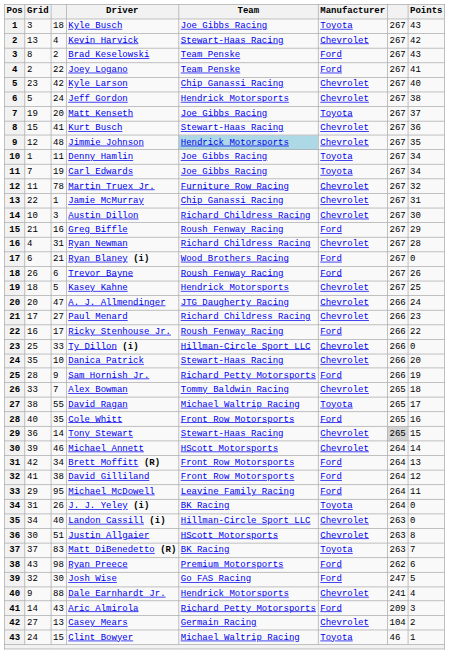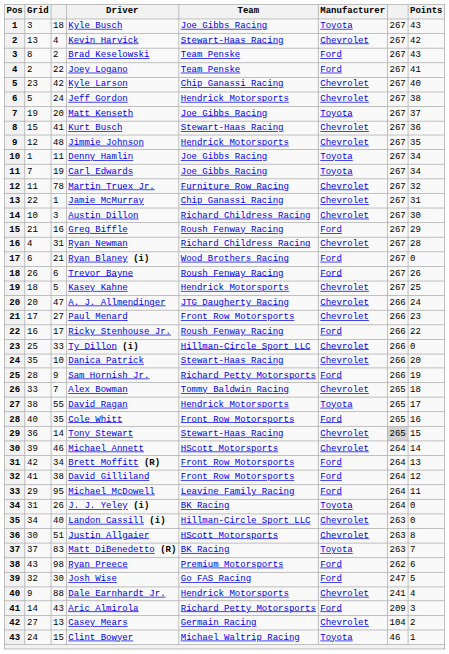 <table class="wikitable" style="font-size:95%">
 <tr>
 <th>Pos</th>
 <th>Grid</th>
 <th></th>
 <th>Driver</th>
 <th>Team</th>
 <th>Manufacturer</th>
 <th></th>
 <th>Points</th>
 </tr>
 <tr>
 <th>1</th>
 <td>3</td>
 <td>18</td>
 <td><a href='#'>Kyle Busch</a></td>
 <td><a href='#'>Joe Gibbs Racing</a></td>
 <td><a href='#'>Toyota</a></td>
 <td>267</td>
 <td>43</td>
 </tr>
 <tr>
 <th>2</th>
 <td>13</td>
 <td>4</td>
 <td><a href='#'>Kevin Harvick</a></td>
 <td><a href='#'>Stewart-Haas Racing</a></td>
 <td><a href='#'>Chevrolet</a></td>
 <td>267</td>
 <td>42</td>
 </tr>
 <tr>
 <th>3</th>
 <td>8</td>
 <td>2</td>
 <td><a href='#'>Brad Keselowski</a></td>
 <td><a href='#'>Team Penske</a></td>
 <td><a href='#'>Ford</a></td>
 <td>267</td>
 <td>43</td>
 </tr>
 <tr>
 <th>4</th>
 <td>2</td>
 <td>22</td>
 <td><a href='#'>Joey Logano</a></td>
 <td><a href='#'>Team Penske</a></td>
 <td><a href='#'>Ford</a></td>
 <td>267</td>
 <td>41</td>
 </tr>
 <tr>
 <th>5</th>
 <td>23</td>
 <td>42</td>
 <td><a href='#'>Kyle Larson</a></td>
 <td><a href='#'>Chip Ganassi Racing</a></td>
 <td><a href='#'>Chevrolet</a></td>
 <td>267</td>
 <td>40</td>
 </tr>
 <tr>
 <th>6</th>
 <td>5</td>
 <td>24</td>
 <td><a href='#'>Jeff Gordon</a></td>
 <td><a href='#'>Hendrick Motorsports</a></td>
 <td><a href='#'>Chevrolet</a></td>
 <td>267</td>
 <td>38</td>
 </tr>
 <tr>
 <th>7</th>
 <td>19</td>
 <td>20</td>
 <td><a href='#'>Matt Kenseth</a></td>
 <td><a href='#'>Joe Gibbs Racing</a></td>
 <td><a href='#'>Toyota</a></td>
 <td>267</td>
 <td>37</td>
 </tr>
 <tr>
 <th>8</th>
 <td>15</td>
 <td>41</td>
 <td><a href='#'>Kurt Busch</a></td>
 <td><a href='#'>Stewart-Haas Racing</a></td>
 <td><a href='#'>Chevrolet</a></td>
 <td>267</td>
 <td>36</td>
 </tr>
 <tr>
 <th>9</th>
 <td>12</td>
 <td>48</td>
 <td><a href='#'>Jimmie Johnson</a></td>
-<td style="background: lightblue;"><a href='#'>Hendrick Motorsports</a></td>
+<td><a href='#'>Hendrick Motorsports</a></td>
 <td><a href='#'>Chevrolet</a></td>
 <td>267</td>
 <td>35</td>
 </tr>
 <tr>
 <th>10</th>
 <td>1</td>
 <td>11</td>
 <td><a href='#'>Denny Hamlin</a></td>
 <td><a href='#'>Joe Gibbs Racing</a></td>
 <td><a href='#'>Toyota</a></td>
 <td>267</td>
 <td>34</td>
 </tr>
 <tr>
 <th>11</th>
 <td>7</td>
 <td>19</td>
 <td><a href='#'>Carl Edwards</a></td>
 <td><a href='#'>Joe Gibbs Racing</a></td>
 <td><a href='#'>Toyota</a></td>
 <td>267</td>
 <td>34</td>
 </tr>
 <tr>
 <th>12</th>
 <td>11</td>
 <td>78</td>
 <td><a href='#'>Martin Truex Jr.</a></td>
 <td><a href='#'>Furniture Row Racing</a></td>
 <td><a href='#'>Chevrolet</a></td>
 <td>267</td>
 <td>32</td>
 </tr>
 <tr>
 <th>13</th>
 <td>22</td>
 <td>1</td>
 <td><a href='#'>Jamie McMurray</a></td>
 <td><a href='#'>Chip Ganassi Racing</a></td>
 <td><a href='#'>Chevrolet</a></td>
 <td>267</td>
 <td>31</td>
 </tr>
 <tr>
 <th>14</th>
 <td>10</td>
 <td>3</td>
 <td><a href='#'>Austin Dillon</a></td>
 <td><a href='#'>Richard Childress Racing</a></td>
 <td><a href='#'>Chevrolet</a></td>
 <td>267</td>
 <td>30</td>
 </tr>
 <tr>
 <th>15</th>
 <td>21</td>
 <td>16</td>
 <td><a href='#'>Greg Biffle</a></td>
 <td><a href='#'>Roush Fenway Racing</a></td>
 <td><a href='#'>Ford</a></td>
 <td>267</td>
 <td>29</td>
 </tr>
 <tr>
 <th>16</th>
 <td>4</td>
 <td>31</td>
 <td><a href='#'>Ryan Newman</a></td>
 <td><a href='#'>Richard Childress Racing</a></td>
 <td><a href='#'>Chevrolet</a></td>
 <td>267</td>
 <td>28</td>
 </tr>
 <tr>
 <th>17</th>
 <td>6</td>
 <td>21</td>
 <td><a href='#'>Ryan Blaney</a> <strong>(i)</strong></td>
 <td><a href='#'>Wood Brothers Racing</a></td>
 <td><a href='#'>Ford</a></td>
 <td>267</td>
 <td>0</td>
 </tr>
 <tr>
 <th>18</th>
 <td>26</td>
 <td>6</td>
 <td><a href='#'>Trevor Bayne</a></td>
 <td><a href='#'>Roush Fenway Racing</a></td>
 <td><a href='#'>Ford</a></td>
 <td>267</td>
 <td>26</td>
 </tr>
 <tr>
 <th>19</th>
 <td>18</td>
 <td>5</td>
 <td><a href='#'>Kasey Kahne</a></td>
 <td><a href='#'>Hendrick Motorsports</a></td>
 <td><a href='#'>Chevrolet</a></td>
 <td>267</td>
 <td>25</td>
 </tr>
 <tr>
 <th>20</th>
 <td>20</td>
 <td>47</td>
 <td><a href='#'>A. J. Allmendinger</a></td>
 <td><a href='#'>JTG Daugherty Racing</a></td>
 <td><a href='#'>Chevrolet</a></td>
 <td>266</td>
 <td>24</td>
 </tr>
 <tr>
 <th>21</th>
 <td>17</td>
 <td>27</td>
 <td><a href='#'>Paul Menard</a></td>
-<td><a href='#'>Richard Childress Racing</a></td>
+<td><a href='#'>Front Row Motorsports</a></td>
 <td><a href='#'>Chevrolet</a></td>
 <td>266</td>
 <td>23</td>
 </tr>
 <tr>
 <th>22</th>
 <td>16</td>
 <td>17</td>
 <td><a href='#'>Ricky Stenhouse Jr.</a></td>
 <td><a href='#'>Roush Fenway Racing</a></td>
 <td><a href='#'>Ford</a></td>
 <td>266</td>
 <td>22</td>
 </tr>
 <tr>
 <th>23</th>
 <td>25</td>
 <td>33</td>
 <td><a href='#'>Ty Dillon</a> <strong>(i)</strong></td>
 <td><a href='#'>Hillman-Circle Sport LLC</a></td>
 <td><a href='#'>Chevrolet</a></td>
 <td>266</td>
 <td>0</td>
 </tr>
 <tr>
 <th>24</th>
 <td>35</td>
 <td>10</td>
 <td><a href='#'>Danica Patrick</a></td>
 <td><a href='#'>Stewart-Haas Racing</a></td>
 <td><a href='#'>Chevrolet</a></td>
 <td>266</td>
 <td>20</td>
 </tr>
 <tr>
 <th>25</th>
 <td>28</td>
 <td>9</td>
 <td><a href='#'>Sam Hornish Jr.</a></td>
 <td><a href='#'>Richard Petty Motorsports</a></td>
 <td><a href='#'>Ford</a></td>
 <td>266</td>
 <td>19</td>
 </tr>
 <tr>
 <th>26</th>
 <td>33</td>
 <td>7</td>
 <td><a href='#'>Alex Bowman</a></td>
 <td><a href='#'>Tommy Baldwin Racing</a></td>
 <td><a href='#'>Chevrolet</a></td>
 <td>265</td>
 <td>18</td>
 </tr>
 <tr>
 <th>27</th>
 <td>38</td>
 <td>55</td>
 <td><a href='#'>David Ragan</a></td>
-<td><a href='#'>Michael Waltrip Racing</a></td>
+<td><a href='#'>Hendrick Motorsports</a></td>
 <td><a href='#'>Toyota</a></td>
 <td>265</td>
 <td>17</td>
 </tr>
 <tr>
 <th>28</th>
 <td>40</td>
 <td>35</td>
 <td><a href='#'>Cole Whitt</a></td>
 <td><a href='#'>Front Row Motorsports</a></td>
 <td><a href='#'>Ford</a></td>
 <td>265</td>
 <td>16</td>
 </tr>
 <tr>
 <th>29</th>
 <td>36</td>
 <td>14</td>
 <td><a href='#'>Tony Stewart</a></td>
 <td><a href='#'>Stewart-Haas Racing</a></td>
 <td><a href='#'>Chevrolet</a></td>
 <td style="background: lightgrey;">265</td>
 <td>15</td>
 </tr>
 <tr>
 <th>30</th>
 <td>39</td>
 <td>46</td>
 <td><a href='#'>Michael Annett</a></td>
 <td><a href='#'>HScott Motorsports</a></td>
 <td><a href='#'>Chevrolet</a></td>
 <td>264</td>
 <td>14</td>
 </tr>
 <tr>
 <th>31</th>
 <td>42</td>
 <td>34</td>
 <td><a href='#'>Brett Moffitt</a> <strong>(R)</strong></td>
 <td><a href='#'>Front Row Motorsports</a></td>
 <td><a href='#'>Ford</a></td>
 <td>264</td>
 <td>13</td>
 </tr>
 <tr>
 <th>32</th>
 <td>41</td>
 <td>38</td>
 <td><a href='#'>David Gilliland</a></td>
 <td><a href='#'>Front Row Motorsports</a></td>
 <td><a href='#'>Ford</a></td>
 <td>264</td>
 <td>12</td>
 </tr>
 <tr>
 <th>33</th>
 <td>29</td>
 <td>95</td>
 <td><a href='#'>Michael McDowell</a></td>
 <td><a href='#'>Leavine Family Racing</a></td>
 <td><a href='#'>Ford</a></td>
 <td>264</td>
 <td>11</td>
 </tr>
 <tr>
 <th>34</th>
 <td>31</td>
 <td>26</td>
 <td><a href='#'>J. J. Yeley</a> <strong>(i)</strong></td>
 <td><a href='#'>BK Racing</a></td>
 <td><a href='#'>Toyota</a></td>
 <td>264</td>
 <td>0</td>
 </tr>
 <tr>
 <th>35</th>
 <td>34</td>
 <td>40</td>
 <td><a href='#'>Landon Cassill</a> <strong>(i)</strong></td>
 <td><a href='#'>Hillman-Circle Sport LLC</a></td>
 <td><a href='#'>Chevrolet</a></td>
 <td>263</td>
 <td>0</td>
 </tr>
 <tr>
 <th>36</th>
 <td>30</td>
 <td>51</td>
 <td><a href='#'>Justin Allgaier</a></td>
 <td><a href='#'>HScott Motorsports</a></td>
 <td><a href='#'>Chevrolet</a></td>
 <td>263</td>
 <td>8</td>
 </tr>
 <tr>
 <th>37</th>
 <td>37</td>
 <td>83</td>
 <td><a href='#'>Matt DiBenedetto</a> <strong>(R)</strong></td>
 <td><a href='#'>BK Racing</a></td>
 <td><a href='#'>Toyota</a></td>
 <td>263</td>
 <td>7</td>
 </tr>
 <tr>
 <th>38</th>
 <td>43</td>
 <td>98</td>
 <td><a href='#'>Ryan Preece</a></td>
 <td><a href='#'>Premium Motorsports</a></td>
 <td><a href='#'>Ford</a></td>
 <td>262</td>
 <td>6</td>
 </tr>
 <tr>
 <th>39</th>
 <td>32</td>
 <td>30</td>
 <td><a href='#'>Josh Wise</a></td>
 <td><a href='#'>Go FAS Racing</a></td>
 <td><a href='#'>Ford</a></td>
 <td>247</td>
 <td>5</td>
 </tr>
 <tr>
 <th>40</th>
 <td>9</td>
 <td>88</td>
 <td><a href='#'>Dale Earnhardt Jr.</a></td>
 <td><a href='#'>Hendrick Motorsports</a></td>
 <td><a href='#'>Chevrolet</a></td>
 <td>241</td>
 <td>4</td>
 </tr>
 <tr>
 <th>41</th>
 <td>14</td>
 <td>43</td>
 <td><a href='#'>Aric Almirola</a></td>
 <td><a href='#'>Richard Petty Motorsports</a></td>
 <td><a href='#'>Ford</a></td>
 <td>209</td>
 <td>3</td>
 </tr>
 <tr>
 <th>42</th>
 <td>27</td>
 <td>13</td>
 <td><a href='#'>Casey Mears</a></td>
 <td><a href='#'>Germain Racing</a></td>
 <td><a href='#'>Chevrolet</a></td>
 <td>104</td>
 <td>2</td>
 </tr>
 <tr>
 <th>43</th>
 <td>24</td>
 <td>15</td>
 <td><a href='#'>Clint Bowyer</a></td>
 <td><a href='#'>Michael Waltrip Racing</a></td>
 <td><a href='#'>Toyota</a></td>
 <td>46</td>
 <td>1</td>
 </tr>
 <tr>
 <th colspan="8"></th>
 </tr>
 </table>
